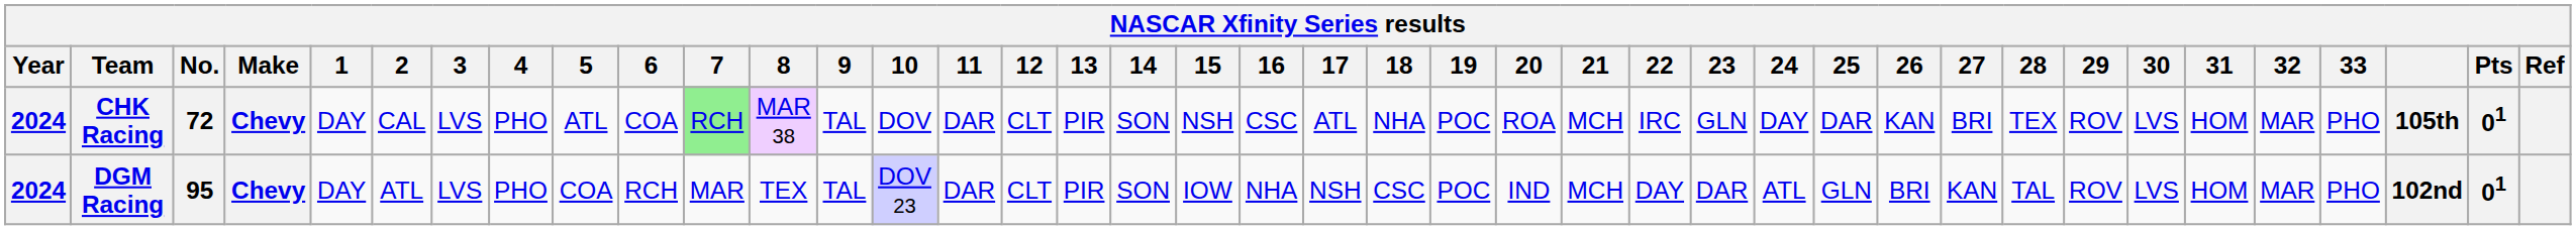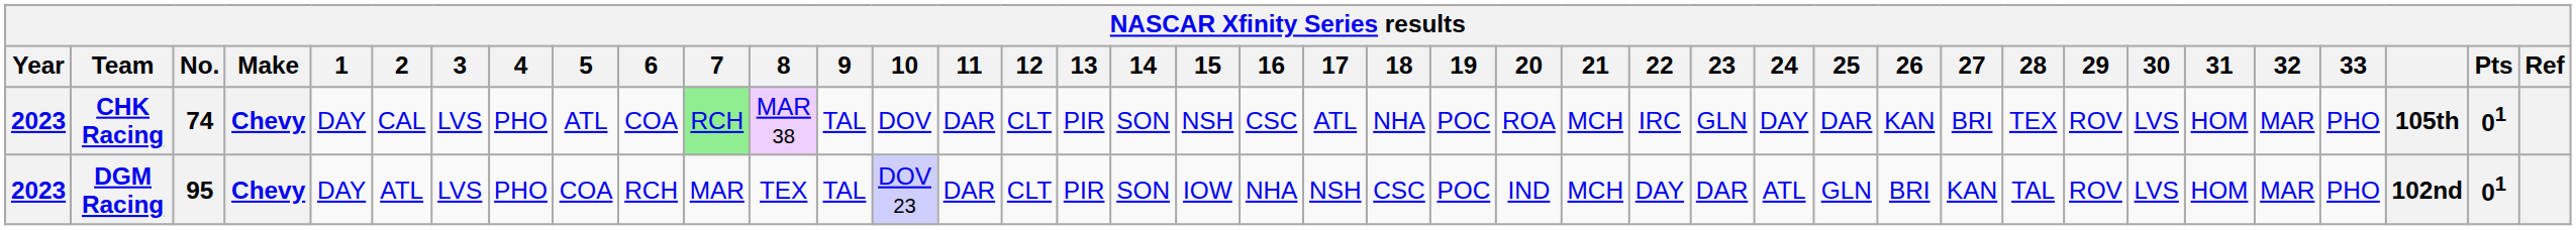 <table class="wikitable" style="text-align:center; font-size:75%">
 <tr>
 <th colspan=40><a href='#'>NASCAR Xfinity Series</a> results</th>
 </tr>
 <tr>
 <th>Year</th>
 <th>Team</th>
 <th>No.</th>
 <th>Make</th>
 <th>1</th>
 <th>2</th>
 <th>3</th>
 <th>4</th>
 <th>5</th>
 <th>6</th>
 <th>7</th>
 <th>8</th>
 <th>9</th>
 <th>10</th>
 <th>11</th>
 <th>12</th>
 <th>13</th>
 <th>14</th>
 <th>15</th>
 <th>16</th>
 <th>17</th>
 <th>18</th>
 <th>19</th>
 <th>20</th>
 <th>21</th>
 <th>22</th>
 <th>23</th>
 <th>24</th>
 <th>25</th>
 <th>26</th>
 <th>27</th>
 <th>28</th>
 <th>29</th>
 <th>30</th>
 <th>31</th>
 <th>32</th>
 <th>33</th>
 <th></th>
 <th>Pts</th>
 <th>Ref</th>
 </tr>
 <tr>
-<th><a href='#'>2024</a></th>
+<th><a href='#'>2023</a></th>
 <th><a href='#'>CHK Racing</a></th>
-<th>72</th>
+<th>74</th>
 <th><a href='#'>Chevy</a></th>
 <td><a href='#'>DAY</a></td>
 <td><a href='#'>CAL</a></td>
 <td><a href='#'>LVS</a></td>
 <td><a href='#'>PHO</a></td>
 <td><a href='#'>ATL</a></td>
 <td><a href='#'>COA</a></td>
 <td style="background: lightgreen;"><a href='#'>RCH</a></td>
 <td style="background:#EFCFFF;"><a href='#'>MAR</a><br><small>38</small></td>
 <td><a href='#'>TAL</a></td>
 <td><a href='#'>DOV</a></td>
 <td><a href='#'>DAR</a></td>
 <td><a href='#'>CLT</a></td>
 <td><a href='#'>PIR</a></td>
 <td><a href='#'>SON</a></td>
 <td><a href='#'>NSH</a></td>
 <td><a href='#'>CSC</a></td>
 <td><a href='#'>ATL</a></td>
 <td><a href='#'>NHA</a></td>
 <td><a href='#'>POC</a></td>
 <td><a href='#'>ROA</a></td>
 <td><a href='#'>MCH</a></td>
 <td><a href='#'>IRC</a></td>
 <td><a href='#'>GLN</a></td>
 <td><a href='#'>DAY</a></td>
 <td><a href='#'>DAR</a></td>
 <td><a href='#'>KAN</a></td>
 <td><a href='#'>BRI</a></td>
 <td><a href='#'>TEX</a></td>
 <td><a href='#'>ROV</a></td>
 <td><a href='#'>LVS</a></td>
 <td><a href='#'>HOM</a></td>
 <td><a href='#'>MAR</a></td>
 <td><a href='#'>PHO</a></td>
 <th>105th</th>
 <th>0<sup>1</sup></th>
 <th></th>
 </tr>
 <tr>
-<th><a href='#'>2024</a></th>
+<th><a href='#'>2023</a></th>
 <th><a href='#'>DGM Racing</a></th>
 <th>95</th>
 <th><a href='#'>Chevy</a></th>
 <td><a href='#'>DAY</a></td>
 <td><a href='#'>ATL</a></td>
 <td><a href='#'>LVS</a></td>
 <td><a href='#'>PHO</a></td>
 <td><a href='#'>COA</a></td>
 <td><a href='#'>RCH</a></td>
 <td><a href='#'>MAR</a></td>
 <td><a href='#'>TEX</a></td>
 <td><a href='#'>TAL</a></td>
 <td style="background:#CFCFFF;"><a href='#'>DOV</a><br><small>23</small></td>
 <td><a href='#'>DAR</a></td>
 <td><a href='#'>CLT</a></td>
 <td><a href='#'>PIR</a></td>
 <td><a href='#'>SON</a></td>
 <td><a href='#'>IOW</a></td>
 <td><a href='#'>NHA</a></td>
 <td><a href='#'>NSH</a></td>
 <td><a href='#'>CSC</a></td>
 <td><a href='#'>POC</a></td>
 <td><a href='#'>IND</a></td>
 <td><a href='#'>MCH</a></td>
 <td><a href='#'>DAY</a></td>
 <td><a href='#'>DAR</a></td>
 <td><a href='#'>ATL</a></td>
 <td><a href='#'>GLN</a></td>
 <td><a href='#'>BRI</a></td>
 <td><a href='#'>KAN</a></td>
 <td><a href='#'>TAL</a></td>
 <td><a href='#'>ROV</a></td>
 <td><a href='#'>LVS</a></td>
 <td><a href='#'>HOM</a></td>
 <td><a href='#'>MAR</a></td>
 <td><a href='#'>PHO</a></td>
 <th>102nd</th>
 <th>0<sup>1</sup></th>
 <th></th>
 </tr>
 </table>
